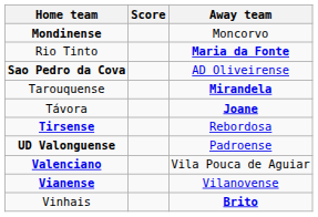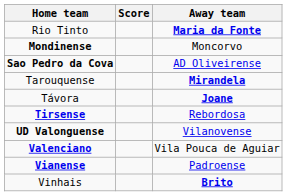 <table class="wikitable" style="text-align: center">
 <tr>
 <th>Home team</th>
 <th>Score</th>
 <th>Away team</th>
 </tr>
 <tr>
+<td>Rio Tinto </td>
+<td></td>
+<td><strong><a href='#'>Maria da Fonte</a></strong> </td>
+</tr>
+<tr>
 <td><strong>Mondinense</strong> </td>
 <td></td>
 <td>Moncorvo </td>
-</tr>
-<tr>
-<td>Rio Tinto </td>
-<td></td>
-<td><strong><a href='#'>Maria da Fonte</a></strong> </td>
 </tr>
 <tr>
 <td><strong>Sao Pedro da Cova</strong> </td>
 <td></td>
 <td><a href='#'>AD Oliveirense</a> </td>
 </tr>
 <tr>
 <td>Tarouquense </td>
 <td></td>
 <td><strong><a href='#'>Mirandela</a></strong> </td>
 </tr>
 <tr>
 <td>Távora </td>
 <td></td>
 <td><strong><a href='#'>Joane</a></strong> </td>
 </tr>
 <tr>
 <td><strong><a href='#'>Tirsense</a></strong> </td>
 <td></td>
 <td><a href='#'>Rebordosa</a> </td>
 </tr>
 <tr>
 <td><strong>UD Valonguense</strong> </td>
 <td></td>
-<td><a href='#'>Padroense</a> </td>
+<td><a href='#'>Vilanovense</a> </td>
 </tr>
 <tr>
 <td><strong><a href='#'>Valenciano</a></strong> </td>
 <td></td>
 <td>Vila Pouca de Aguiar </td>
 </tr>
 <tr>
 <td><strong><a href='#'>Vianense</a></strong> </td>
 <td></td>
-<td><a href='#'>Vilanovense</a> </td>
+<td><a href='#'>Padroense</a> </td>
 </tr>
 <tr>
 <td>Vinhais </td>
 <td></td>
 <td><strong><a href='#'>Brito</a></strong> </td>
 </tr>
 </table>
